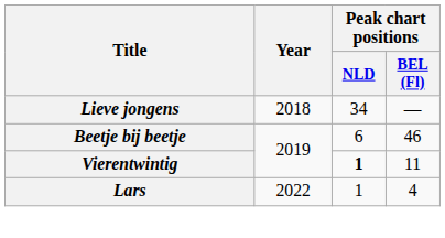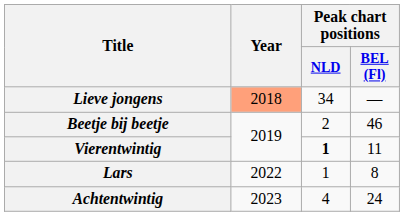 <table class="wikitable plainrowheaders" style="text-align:center;">
 <tr>
 <th scope="col" rowspan="2" style="width:14em;">Title</th>
 <th scope="col" rowspan="2" style="width:4em;">Year</th>
 <th scope="col" colspan="2">Peak chart positions</th>
 </tr>
 <tr>
 <th scope="col" style="width:3em;font-size:90%;"><a href='#'>NLD</a><br></th>
 <th scope="col" style="width:3em;font-size:90%;"><a href='#'>BEL<br>(Fl)</a><br></th>
 </tr>
 <tr>
 <th scope="row"><em>Lieve jongens</em></th>
-<td>2018</td>
+<td style="background: lightsalmon;">2018</td>
 <td>34</td>
 <td>—</td>
 </tr>
 <tr>
 <th scope="row"><em>Beetje bij beetje</em></th>
 <td rowspan="2">2019</td>
-<td>6</td>
+<td>2</td>
 <td>46</td>
 </tr>
 <tr>
 <th scope="row"><em>Vierentwintig</em></th>
 <td><strong>1</strong></td>
 <td>11</td>
 </tr>
 <tr>
 <th scope="row"><em>Lars</em></th>
 <td>2022</td>
 <td>1</td>
+<td>8</td>
+</tr>
+<tr>
+<th scope="row"><em>Achtentwintig</em></th>
+<td>2023</td>
 <td>4</td>
+<td>24</td>
 </tr>
 </table>
